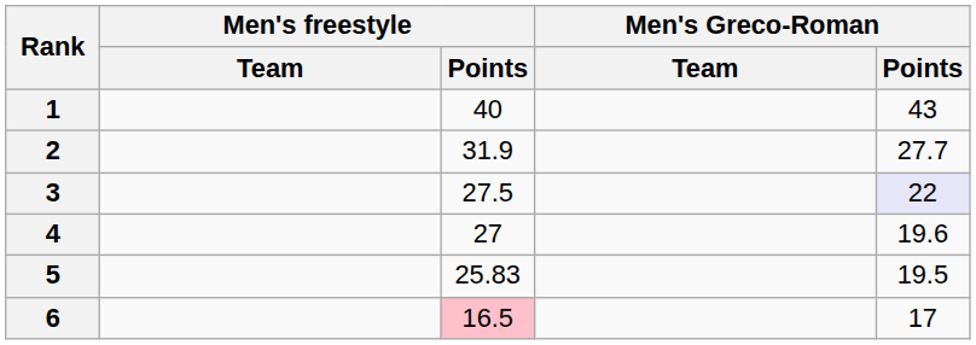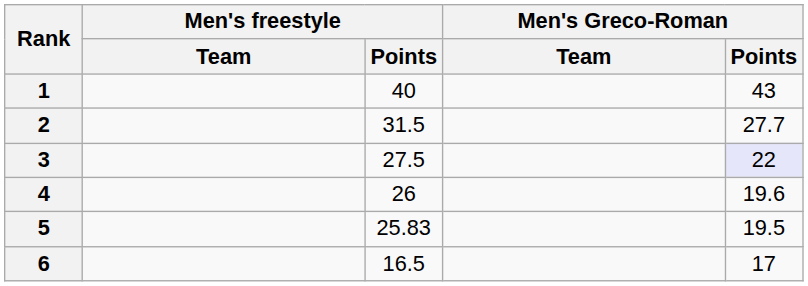 <table class="wikitable" style="text-align:center;">
 <tr>
 <th width=50 rowspan="2">Rank</th>
 <th colspan="2">Men's freestyle</th>
 <th colspan="2">Men's Greco-Roman</th>
 </tr>
 <tr>
 <th width=200>Team</th>
 <th width=50>Points</th>
 <th width=200>Team</th>
 <th width=50>Points</th>
 </tr>
 <tr>
 <th>1</th>
 <td align=left></td>
 <td>40</td>
 <td align=left></td>
 <td>43</td>
 </tr>
 <tr>
 <th>2</th>
 <td align=left></td>
-<td>31.9</td>
+<td>31.5</td>
 <td align=left></td>
 <td>27.7</td>
 </tr>
 <tr>
 <th>3</th>
 <td align=left></td>
 <td>27.5</td>
 <td align=left></td>
 <td style="background: lavender;">22</td>
 </tr>
 <tr>
 <th>4</th>
 <td align=left></td>
-<td>27</td>
+<td>26</td>
 <td align=left></td>
 <td>19.6</td>
 </tr>
 <tr>
 <th>5</th>
 <td align=left></td>
 <td>25.83</td>
 <td align=left></td>
 <td>19.5</td>
 </tr>
 <tr>
 <th>6</th>
 <td align=left></td>
-<td style="background: pink;">16.5</td>
+<td>16.5</td>
 <td align=left></td>
 <td>17</td>
 </tr>
 </table>
